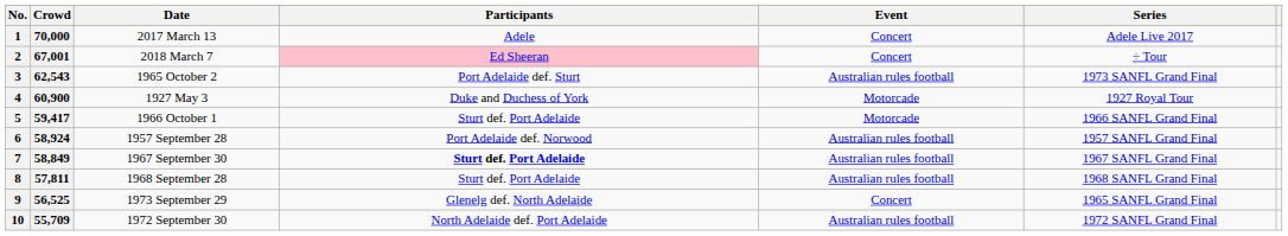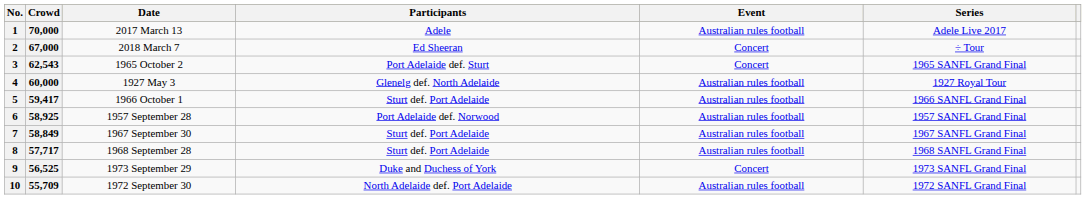 <table class="wikitable" style="width:100%;">
 <tr style="background:#bdb76b;">
 <th>No.</th>
 <th>Crowd</th>
 <th width=17%>Date</th>
 <th width=40%>Participants</th>
 <th width=22%>Event</th>
 <th width=30%>Series</th>
 <th></th>
 </tr>
 <tr>
 <th align="center">1</th>
 <th><strong>70,000</strong></th>
 <td align="center">2017 March 13</td>
 <td align="center"><a href='#'>Adele</a></td>
-<td align="center"><a href='#'>Concert</a></td>
+<td align="center"><a href='#'>Australian rules football</a></td>
 <td align="center"><a href='#'>Adele Live 2017</a></td>
 <td></td>
 </tr>
 <tr>
 <th align="center">2</th>
-<th><strong>67,001</strong></th>
+<th><strong>67,000</strong></th>
 <td align="center">2018 March 7</td>
-<td align="center" style="background: pink;"><a href='#'>Ed Sheeran</a></td>
+<td align="center"><a href='#'>Ed Sheeran</a></td>
 <td align="center"><a href='#'>Concert</a></td>
 <td align="center"><a href='#'>÷ Tour</a></td>
 <td></td>
 </tr>
 <tr>
 <th align="center">3</th>
 <th><strong>62,543</strong></th>
 <td align="center">1965 October 2</td>
 <td align="center"><a href='#'>Port Adelaide</a> def. <a href='#'>Sturt</a></td>
-<td align="center"><a href='#'>Australian rules football</a></td>
-<td align="center"><a href='#'>1973 SANFL Grand Final</a></td>
+<td align="center"><a href='#'>Concert</a></td>
+<td align="center"><a href='#'>1965 SANFL Grand Final</a></td>
 <td></td>
 </tr>
 <tr>
 <th align="center">4</th>
-<th><strong>60,900</strong></th>
+<th><strong>60,000</strong></th>
 <td align="center">1927 May 3</td>
-<td align="center"><a href='#'>Duke</a> and <a href='#'>Duchess of York</a></td>
-<td align="center"><a href='#'>Motorcade</a></td>
+<td align="center"><a href='#'>Glenelg</a> def. <a href='#'>North Adelaide</a></td>
+<td align="center"><a href='#'>Australian rules football</a></td>
 <td align="center"><a href='#'>1927 Royal Tour</a></td>
 <td></td>
 </tr>
 <tr>
 <th align="center">5</th>
 <th><strong>59,417</strong></th>
 <td align="center">1966 October 1</td>
 <td align="center"><a href='#'>Sturt</a> def. <a href='#'>Port Adelaide</a></td>
-<td align="center"><a href='#'>Motorcade</a></td>
+<td align="center"><a href='#'>Australian rules football</a></td>
 <td align="center"><a href='#'>1966 SANFL Grand Final</a></td>
 <td></td>
 </tr>
 <tr>
 <th align="center">6</th>
-<th><strong>58,924</strong></th>
+<th><strong>58,925</strong></th>
 <td align="center">1957 September 28</td>
 <td align="center"><a href='#'>Port Adelaide</a> def. <a href='#'>Norwood</a></td>
 <td align="center"><a href='#'>Australian rules football</a></td>
 <td align="center"><a href='#'>1957 SANFL Grand Final</a></td>
 <td></td>
 </tr>
 <tr>
 <th align="center">7</th>
 <th><strong>58,849</strong></th>
 <td align="center">1967 September 30</td>
-<td align="center"><strong><a href='#'>Sturt</a> def. <a href='#'>Port Adelaide</a></strong></td>
+<td align="center"><a href='#'>Sturt</a> def. <a href='#'>Port Adelaide</a></td>
 <td align="center"><a href='#'>Australian rules football</a></td>
 <td align="center"><a href='#'>1967 SANFL Grand Final</a></td>
 <td></td>
 </tr>
 <tr>
 <th align="center">8</th>
-<th><strong>57,811</strong></th>
+<th><strong>57,717</strong></th>
 <td align="center">1968 September 28</td>
 <td align="center"><a href='#'>Sturt</a> def. <a href='#'>Port Adelaide</a></td>
 <td align="center"><a href='#'>Australian rules football</a></td>
 <td align="center"><a href='#'>1968 SANFL Grand Final</a></td>
 <td></td>
 </tr>
 <tr>
 <th align="center">9</th>
 <th><strong>56,525</strong></th>
 <td align="center">1973 September 29</td>
-<td align="center"><a href='#'>Glenelg</a> def. <a href='#'>North Adelaide</a></td>
+<td align="center"><a href='#'>Duke</a> and <a href='#'>Duchess of York</a></td>
 <td align="center"><a href='#'>Concert</a></td>
-<td align="center"><a href='#'>1965 SANFL Grand Final</a></td>
+<td align="center"><a href='#'>1973 SANFL Grand Final</a></td>
 <td></td>
 </tr>
 <tr>
 <th align="center">10</th>
 <th><strong>55,709</strong></th>
 <td align="center">1972 September 30</td>
 <td align="center"><a href='#'>North Adelaide</a> def. <a href='#'>Port Adelaide</a></td>
 <td align="center"><a href='#'>Australian rules football</a></td>
 <td align="center"><a href='#'>1972 SANFL Grand Final</a></td>
 <td></td>
 </tr>
 </table>
